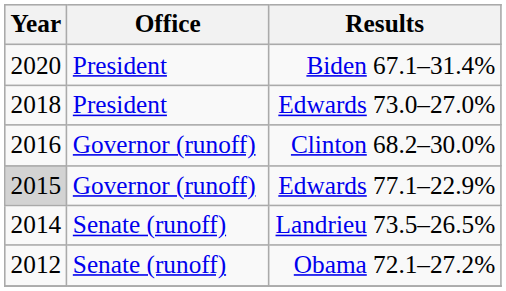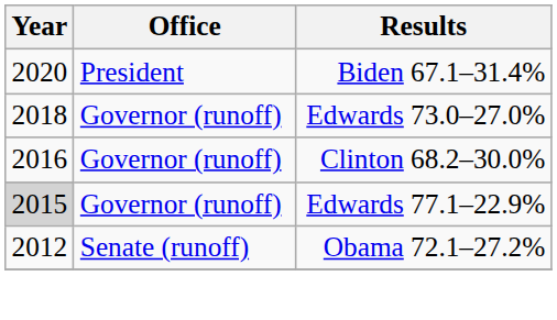 <table class=wikitable>
 <tr>
 <th width="30">Year</th>
 <th width="120">Office</th>
 <th width="140">Results</th>
 </tr>
 <tr>
 <td>2020</td>
 <td><a href='#'>President</a></td>
 <td align="right" ><a href='#'>Biden</a> 67.1–31.4%</td>
 </tr>
 <tr>
 <td>2018</td>
-<td><a href='#'>President</a></td>
+<td><a href='#'>Governor (runoff)</a></td>
 <td align="right" ><a href='#'>Edwards</a> 73.0–27.0%</td>
 </tr>
 <tr>
 <td>2016</td>
 <td><a href='#'>Governor (runoff)</a></td>
 <td align="right" ><a href='#'>Clinton</a> 68.2–30.0%</td>
 </tr>
 <tr>
 <td style="background: lightgrey;">2015</td>
 <td><a href='#'>Governor (runoff)</a></td>
 <td align="right" ><a href='#'>Edwards</a> 77.1–22.9%</td>
 </tr>
 <tr>
-<td>2014</td>
-<td><a href='#'>Senate (runoff)</a></td>
-<td align="right" ><a href='#'>Landrieu</a> 73.5–26.5%</td>
-</tr>
-<tr>
 <td>2012</td>
 <td><a href='#'>Senate (runoff)</a></td>
 <td align="right" ><a href='#'>Obama</a> 72.1–27.2%</td>
 </tr>
 <tr>
 </tr>
 </table>
